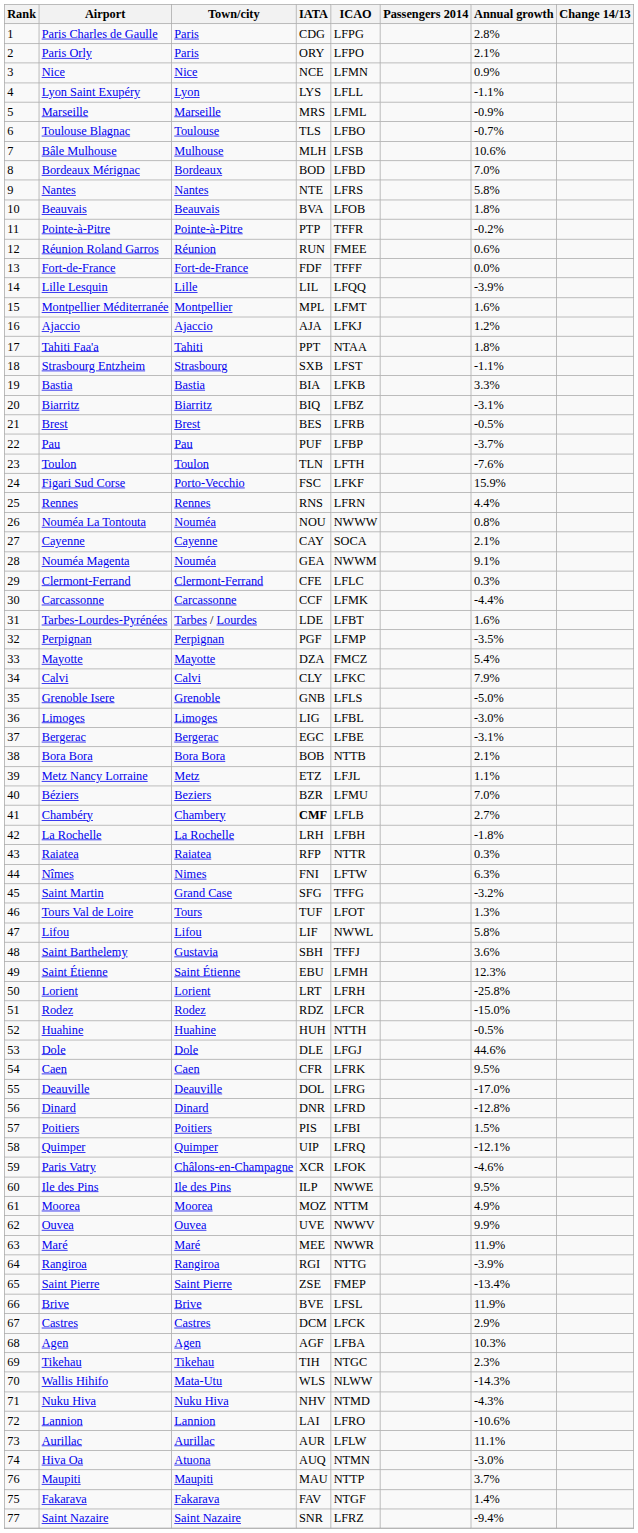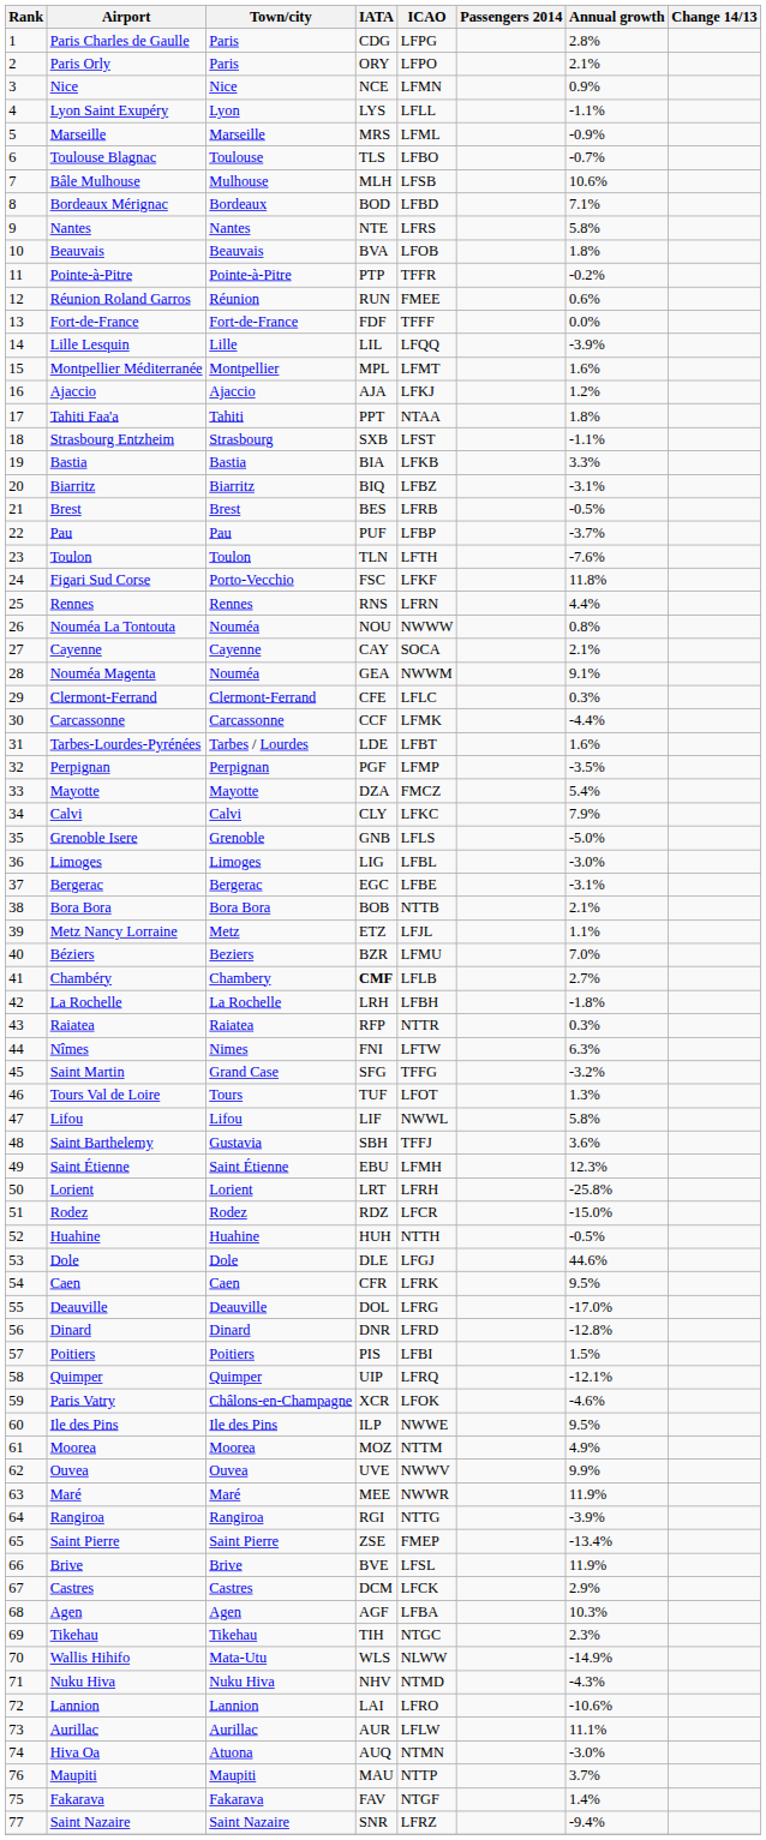 <table class="wikitable sortable">
 <tr>
 <th>Rank</th>
 <th>Airport</th>
 <th>Town/city</th>
 <th>IATA</th>
 <th>ICAO</th>
 <th>Passengers 2014</th>
 <th>Annual growth</th>
 <th>Change 14/13</th>
 </tr>
 <tr>
 <td>1</td>
 <td><a href='#'>Paris Charles de Gaulle</a></td>
 <td><a href='#'>Paris</a></td>
 <td>CDG</td>
 <td>LFPG</td>
 <td style="text-align: right"></td>
 <td> 2.8%</td>
 <td></td>
 </tr>
 <tr>
 <td>2</td>
 <td><a href='#'>Paris Orly</a></td>
 <td><a href='#'>Paris</a></td>
 <td>ORY</td>
 <td>LFPO</td>
 <td style="text-align: right"></td>
 <td> 2.1%</td>
 <td></td>
 </tr>
 <tr>
 <td>3</td>
 <td><a href='#'>Nice</a></td>
 <td><a href='#'>Nice</a></td>
 <td>NCE</td>
 <td>LFMN</td>
 <td style="text-align: right"></td>
 <td> 0.9%</td>
 <td></td>
 </tr>
 <tr>
 <td>4</td>
 <td><a href='#'>Lyon Saint Exupéry</a></td>
 <td><a href='#'>Lyon</a></td>
 <td>LYS</td>
 <td>LFLL</td>
 <td style="text-align: right"></td>
 <td> -1.1%</td>
 <td></td>
 </tr>
 <tr>
 <td>5</td>
 <td><a href='#'>Marseille</a></td>
 <td><a href='#'>Marseille</a></td>
 <td>MRS</td>
 <td>LFML</td>
 <td style="text-align: right"></td>
 <td> -0.9%</td>
 <td></td>
 </tr>
 <tr>
 <td>6</td>
 <td><a href='#'>Toulouse Blagnac</a></td>
 <td><a href='#'>Toulouse</a></td>
 <td>TLS</td>
 <td>LFBO</td>
 <td style="text-align: right"></td>
 <td> -0.7%</td>
 <td></td>
 </tr>
 <tr>
 <td>7</td>
 <td><a href='#'>Bâle Mulhouse</a></td>
 <td><a href='#'>Mulhouse</a></td>
 <td>MLH</td>
 <td>LFSB</td>
 <td style="text-align: right"></td>
 <td> 10.6%</td>
 <td></td>
 </tr>
 <tr>
 <td>8</td>
 <td><a href='#'>Bordeaux Mérignac</a></td>
 <td><a href='#'>Bordeaux</a></td>
 <td>BOD</td>
 <td>LFBD</td>
 <td style="text-align: right"></td>
-<td> 7.0%</td>
+<td> 7.1%</td>
 <td></td>
 </tr>
 <tr>
 <td>9</td>
 <td><a href='#'>Nantes</a></td>
 <td><a href='#'>Nantes</a></td>
 <td>NTE</td>
 <td>LFRS</td>
 <td style="text-align: right"></td>
 <td> 5.8%</td>
 <td></td>
 </tr>
 <tr>
 <td>10</td>
 <td><a href='#'>Beauvais</a></td>
 <td><a href='#'>Beauvais</a></td>
 <td>BVA</td>
 <td>LFOB</td>
 <td style="text-align: right"></td>
 <td> 1.8%</td>
 <td></td>
 </tr>
 <tr>
 <td>11</td>
 <td><a href='#'>Pointe-à-Pitre</a></td>
 <td><a href='#'>Pointe-à-Pitre</a></td>
 <td>PTP</td>
 <td>TFFR</td>
 <td style="text-align: right"></td>
 <td> -0.2%</td>
 <td></td>
 </tr>
 <tr>
 <td>12</td>
 <td><a href='#'>Réunion Roland Garros</a></td>
 <td><a href='#'>Réunion</a></td>
 <td>RUN</td>
 <td>FMEE</td>
 <td style="text-align: right"></td>
 <td> 0.6%</td>
 <td></td>
 </tr>
 <tr>
 <td>13</td>
 <td><a href='#'>Fort-de-France</a></td>
 <td><a href='#'>Fort-de-France</a></td>
 <td>FDF</td>
 <td>TFFF</td>
 <td style="text-align: right"></td>
 <td> 0.0%</td>
 <td></td>
 </tr>
 <tr>
 <td>14</td>
 <td><a href='#'>Lille Lesquin</a></td>
 <td><a href='#'>Lille</a></td>
 <td>LIL</td>
 <td>LFQQ</td>
 <td style="text-align: right"></td>
 <td> -3.9%</td>
 <td></td>
 </tr>
 <tr>
 <td>15</td>
 <td><a href='#'>Montpellier Méditerranée</a></td>
 <td><a href='#'>Montpellier</a></td>
 <td>MPL</td>
 <td>LFMT</td>
 <td style="text-align: right"></td>
 <td> 1.6%</td>
 <td></td>
 </tr>
 <tr>
 <td>16</td>
 <td><a href='#'>Ajaccio</a></td>
 <td><a href='#'>Ajaccio</a></td>
 <td>AJA</td>
 <td>LFKJ</td>
 <td style="text-align: right"></td>
 <td> 1.2%</td>
 <td></td>
 </tr>
 <tr>
 <td>17</td>
 <td><a href='#'>Tahiti Faa'a</a></td>
 <td><a href='#'>Tahiti</a></td>
 <td>PPT</td>
 <td>NTAA</td>
 <td style="text-align: right"></td>
 <td> 1.8%</td>
 <td></td>
 </tr>
 <tr>
 <td>18</td>
 <td><a href='#'>Strasbourg Entzheim</a></td>
 <td><a href='#'>Strasbourg</a></td>
 <td>SXB</td>
 <td>LFST</td>
 <td style="text-align: right"></td>
 <td> -1.1%</td>
 <td></td>
 </tr>
 <tr>
 <td>19</td>
 <td><a href='#'>Bastia</a></td>
 <td><a href='#'>Bastia</a></td>
 <td>BIA</td>
 <td>LFKB</td>
 <td style="text-align: right"></td>
 <td> 3.3%</td>
 <td></td>
 </tr>
 <tr>
 <td>20</td>
 <td><a href='#'>Biarritz</a></td>
 <td><a href='#'>Biarritz</a></td>
 <td>BIQ</td>
 <td>LFBZ</td>
 <td style="text-align: right"></td>
 <td> -3.1%</td>
 <td></td>
 </tr>
 <tr>
 <td>21</td>
 <td><a href='#'>Brest</a></td>
 <td><a href='#'>Brest</a></td>
 <td>BES</td>
 <td>LFRB</td>
 <td style="text-align: right"></td>
 <td> -0.5%</td>
 <td></td>
 </tr>
 <tr>
 <td>22</td>
 <td><a href='#'>Pau</a></td>
 <td><a href='#'>Pau</a></td>
 <td>PUF</td>
 <td>LFBP</td>
 <td style="text-align: right"></td>
 <td> -3.7%</td>
 <td></td>
 </tr>
 <tr>
 <td>23</td>
 <td><a href='#'>Toulon</a></td>
 <td><a href='#'>Toulon</a></td>
 <td>TLN</td>
 <td>LFTH</td>
 <td style="text-align: right"></td>
 <td> -7.6%</td>
 <td></td>
 </tr>
 <tr>
 <td>24</td>
 <td><a href='#'>Figari Sud Corse</a></td>
 <td><a href='#'>Porto-Vecchio</a></td>
 <td>FSC</td>
 <td>LFKF</td>
 <td style="text-align: right"></td>
-<td> 15.9%</td>
+<td> 11.8%</td>
 <td></td>
 </tr>
 <tr>
 <td>25</td>
 <td><a href='#'>Rennes</a></td>
 <td><a href='#'>Rennes</a></td>
 <td>RNS</td>
 <td>LFRN</td>
 <td style="text-align: right"></td>
 <td> 4.4%</td>
 <td></td>
 </tr>
 <tr>
 <td>26</td>
 <td><a href='#'>Nouméa La Tontouta</a></td>
 <td><a href='#'>Nouméa</a></td>
 <td>NOU</td>
 <td>NWWW</td>
 <td style="text-align: right"></td>
 <td> 0.8%</td>
 <td></td>
 </tr>
 <tr>
 <td>27</td>
 <td><a href='#'>Cayenne</a></td>
 <td><a href='#'>Cayenne</a></td>
 <td>CAY</td>
 <td>SOCA</td>
 <td style="text-align: right"></td>
 <td> 2.1%</td>
 <td></td>
 </tr>
 <tr>
 <td>28</td>
 <td><a href='#'>Nouméa Magenta</a></td>
 <td><a href='#'>Nouméa</a></td>
 <td>GEA</td>
 <td>NWWM</td>
 <td style="text-align: right"></td>
 <td> 9.1%</td>
 <td></td>
 </tr>
 <tr>
 <td>29</td>
 <td><a href='#'>Clermont-Ferrand</a></td>
 <td><a href='#'>Clermont-Ferrand</a></td>
 <td>CFE</td>
 <td>LFLC</td>
 <td style="text-align: right"></td>
 <td> 0.3%</td>
 <td></td>
 </tr>
 <tr>
 <td>30</td>
 <td><a href='#'>Carcassonne</a></td>
 <td><a href='#'>Carcassonne</a></td>
 <td>CCF</td>
 <td>LFMK</td>
 <td style="text-align: right"></td>
 <td> -4.4%</td>
 <td></td>
 </tr>
 <tr>
 <td>31</td>
 <td><a href='#'>Tarbes-Lourdes-Pyrénées</a></td>
 <td><a href='#'>Tarbes</a> / <a href='#'>Lourdes</a></td>
 <td>LDE</td>
 <td>LFBT</td>
 <td style="text-align: right"></td>
 <td> 1.6%</td>
 <td></td>
 </tr>
 <tr>
 <td>32</td>
 <td><a href='#'>Perpignan</a></td>
 <td><a href='#'>Perpignan</a></td>
 <td>PGF</td>
 <td>LFMP</td>
 <td style="text-align: right"></td>
 <td> -3.5%</td>
 <td></td>
 </tr>
 <tr>
 <td>33</td>
 <td><a href='#'>Mayotte</a></td>
 <td><a href='#'>Mayotte</a></td>
 <td>DZA</td>
 <td>FMCZ</td>
 <td style="text-align: right"></td>
 <td> 5.4%</td>
 <td></td>
 </tr>
 <tr>
 <td>34</td>
 <td><a href='#'>Calvi</a></td>
 <td><a href='#'>Calvi</a></td>
 <td>CLY</td>
 <td>LFKC</td>
 <td style="text-align: right"></td>
 <td> 7.9%</td>
 <td></td>
 </tr>
 <tr>
 <td>35</td>
 <td><a href='#'>Grenoble Isere</a></td>
 <td><a href='#'>Grenoble</a></td>
 <td>GNB</td>
 <td>LFLS</td>
 <td style="text-align: right"></td>
 <td> -5.0%</td>
 <td></td>
 </tr>
 <tr>
 <td>36</td>
 <td><a href='#'>Limoges</a></td>
 <td><a href='#'>Limoges</a></td>
 <td>LIG</td>
 <td>LFBL</td>
 <td style="text-align: right"></td>
 <td> -3.0%</td>
 <td></td>
 </tr>
 <tr>
 <td>37</td>
 <td><a href='#'>Bergerac</a></td>
 <td><a href='#'>Bergerac</a></td>
 <td>EGC</td>
 <td>LFBE</td>
 <td style="text-align: right"></td>
 <td> -3.1%</td>
 <td></td>
 </tr>
 <tr>
 <td>38</td>
 <td><a href='#'>Bora Bora</a></td>
 <td><a href='#'>Bora Bora</a></td>
 <td>BOB</td>
 <td>NTTB</td>
 <td style="text-align: right"></td>
 <td> 2.1%</td>
 <td></td>
 </tr>
 <tr>
 <td>39</td>
 <td><a href='#'>Metz Nancy Lorraine</a></td>
 <td><a href='#'>Metz</a></td>
 <td>ETZ</td>
 <td>LFJL</td>
 <td style="text-align: right"></td>
 <td> 1.1%</td>
 <td></td>
 </tr>
 <tr>
 <td>40</td>
 <td><a href='#'>Béziers</a></td>
 <td><a href='#'>Beziers</a></td>
 <td>BZR</td>
 <td>LFMU</td>
 <td style="text-align: right"></td>
 <td> 7.0%</td>
 <td></td>
 </tr>
 <tr>
 <td>41</td>
 <td><a href='#'>Chambéry</a></td>
 <td><a href='#'>Chambery</a></td>
 <td><strong>CMF</strong></td>
 <td>LFLB</td>
 <td style="text-align: right"></td>
 <td> 2.7%</td>
 <td></td>
 </tr>
 <tr>
 <td>42</td>
 <td><a href='#'>La Rochelle</a></td>
 <td><a href='#'>La Rochelle</a></td>
 <td>LRH</td>
 <td>LFBH</td>
 <td style="text-align: right"></td>
 <td> -1.8%</td>
 <td></td>
 </tr>
 <tr>
 <td>43</td>
 <td><a href='#'>Raiatea</a></td>
 <td><a href='#'>Raiatea</a></td>
 <td>RFP</td>
 <td>NTTR</td>
 <td style="text-align: right"></td>
 <td> 0.3%</td>
 <td></td>
 </tr>
 <tr>
 <td>44</td>
 <td><a href='#'>Nîmes</a></td>
 <td><a href='#'>Nimes</a></td>
 <td>FNI</td>
 <td>LFTW</td>
 <td style="text-align: right"></td>
 <td> 6.3%</td>
 <td></td>
 </tr>
 <tr>
 <td>45</td>
 <td><a href='#'>Saint Martin</a></td>
 <td><a href='#'>Grand Case</a></td>
 <td>SFG</td>
 <td>TFFG</td>
 <td style="text-align: right"></td>
 <td> -3.2%</td>
 <td></td>
 </tr>
 <tr>
 <td>46</td>
 <td><a href='#'>Tours Val de Loire</a></td>
 <td><a href='#'>Tours</a></td>
 <td>TUF</td>
 <td>LFOT</td>
 <td style="text-align: right"></td>
 <td> 1.3%</td>
 <td></td>
 </tr>
 <tr>
 <td>47</td>
 <td><a href='#'>Lifou</a></td>
 <td><a href='#'>Lifou</a></td>
 <td>LIF</td>
 <td>NWWL</td>
 <td style="text-align: right"></td>
 <td> 5.8%</td>
 <td></td>
 </tr>
 <tr>
 <td>48</td>
 <td><a href='#'>Saint Barthelemy</a></td>
 <td><a href='#'>Gustavia</a></td>
 <td>SBH</td>
 <td>TFFJ</td>
 <td style="text-align: right"></td>
 <td> 3.6%</td>
 <td></td>
 </tr>
 <tr>
 <td>49</td>
 <td><a href='#'>Saint Étienne</a></td>
 <td><a href='#'>Saint Étienne</a></td>
 <td>EBU</td>
 <td>LFMH</td>
 <td style="text-align: right"></td>
 <td> 12.3%</td>
 <td></td>
 </tr>
 <tr>
 <td>50</td>
 <td><a href='#'>Lorient</a></td>
 <td><a href='#'>Lorient</a></td>
 <td>LRT</td>
 <td>LFRH</td>
 <td style="text-align: right"></td>
 <td> -25.8%</td>
 <td></td>
 </tr>
 <tr>
 <td>51</td>
 <td><a href='#'>Rodez</a></td>
 <td><a href='#'>Rodez</a></td>
 <td>RDZ</td>
 <td>LFCR</td>
 <td style="text-align: right"></td>
 <td> -15.0%</td>
 <td></td>
 </tr>
 <tr>
 <td>52</td>
 <td><a href='#'>Huahine</a></td>
 <td><a href='#'>Huahine</a></td>
 <td>HUH</td>
 <td>NTTH</td>
 <td style="text-align: right"></td>
 <td> -0.5%</td>
 <td></td>
 </tr>
 <tr>
 <td>53</td>
 <td><a href='#'>Dole</a></td>
 <td><a href='#'>Dole</a></td>
 <td>DLE</td>
 <td>LFGJ</td>
 <td style="text-align: right"></td>
 <td> 44.6%</td>
 <td></td>
 </tr>
 <tr>
 <td>54</td>
 <td><a href='#'>Caen</a></td>
 <td><a href='#'>Caen</a></td>
 <td>CFR</td>
 <td>LFRK</td>
 <td style="text-align: right"></td>
 <td> 9.5%</td>
 <td></td>
 </tr>
 <tr>
 <td>55</td>
 <td><a href='#'>Deauville</a></td>
 <td><a href='#'>Deauville</a></td>
 <td>DOL</td>
 <td>LFRG</td>
 <td style="text-align: right"></td>
 <td> -17.0%</td>
 <td></td>
 </tr>
 <tr>
 <td>56</td>
 <td><a href='#'>Dinard</a></td>
 <td><a href='#'>Dinard</a></td>
 <td>DNR</td>
 <td>LFRD</td>
 <td style="text-align: right"></td>
 <td> -12.8%</td>
 <td></td>
 </tr>
 <tr>
 <td>57</td>
 <td><a href='#'>Poitiers</a></td>
 <td><a href='#'>Poitiers</a></td>
 <td>PIS</td>
 <td>LFBI</td>
 <td style="text-align: right"></td>
 <td> 1.5%</td>
 <td></td>
 </tr>
 <tr>
 <td>58</td>
 <td><a href='#'>Quimper</a></td>
 <td><a href='#'>Quimper</a></td>
 <td>UIP</td>
 <td>LFRQ</td>
 <td style="text-align: right"></td>
 <td> -12.1%</td>
 <td></td>
 </tr>
 <tr>
 <td>59</td>
 <td><a href='#'>Paris Vatry</a></td>
 <td><a href='#'>Châlons-en-Champagne</a></td>
 <td>XCR</td>
 <td>LFOK</td>
 <td style="text-align: right"></td>
 <td> -4.6%</td>
 <td></td>
 </tr>
 <tr>
 <td>60</td>
 <td><a href='#'>Ile des Pins</a></td>
 <td><a href='#'>Ile des Pins</a></td>
 <td>ILP</td>
 <td>NWWE</td>
 <td style="text-align: right"></td>
 <td> 9.5%</td>
 <td></td>
 </tr>
 <tr>
 <td>61</td>
 <td><a href='#'>Moorea</a></td>
 <td><a href='#'>Moorea</a></td>
 <td>MOZ</td>
 <td>NTTM</td>
 <td style="text-align: right"></td>
 <td> 4.9%</td>
 <td></td>
 </tr>
 <tr>
 <td>62</td>
 <td><a href='#'>Ouvea</a></td>
 <td><a href='#'>Ouvea</a></td>
 <td>UVE</td>
 <td>NWWV</td>
 <td style="text-align: right"></td>
 <td> 9.9%</td>
 <td></td>
 </tr>
 <tr>
 <td>63</td>
 <td><a href='#'>Maré</a></td>
 <td><a href='#'>Maré</a></td>
 <td>MEE</td>
 <td>NWWR</td>
 <td style="text-align: right"></td>
 <td> 11.9%</td>
 <td></td>
 </tr>
 <tr>
 <td>64</td>
 <td><a href='#'>Rangiroa</a></td>
 <td><a href='#'>Rangiroa</a></td>
 <td>RGI</td>
 <td>NTTG</td>
 <td style="text-align: right"></td>
 <td> -3.9%</td>
 <td></td>
 </tr>
 <tr>
 <td>65</td>
 <td><a href='#'>Saint Pierre</a></td>
 <td><a href='#'>Saint Pierre</a></td>
 <td>ZSE</td>
 <td>FMEP</td>
 <td style="text-align: right"></td>
 <td> -13.4%</td>
 <td></td>
 </tr>
 <tr>
 <td>66</td>
 <td><a href='#'>Brive</a></td>
 <td><a href='#'>Brive</a></td>
 <td>BVE</td>
 <td>LFSL</td>
 <td style="text-align: right"></td>
 <td> 11.9%</td>
 <td></td>
 </tr>
 <tr>
 <td>67</td>
 <td><a href='#'>Castres</a></td>
 <td><a href='#'>Castres</a></td>
 <td>DCM</td>
 <td>LFCK</td>
 <td style="text-align: right"></td>
 <td> 2.9%</td>
 <td></td>
 </tr>
 <tr>
 <td>68</td>
 <td><a href='#'>Agen</a></td>
 <td><a href='#'>Agen</a></td>
 <td>AGF</td>
 <td>LFBA</td>
 <td style="text-align: right"></td>
 <td> 10.3%</td>
 <td></td>
 </tr>
 <tr>
 <td>69</td>
 <td><a href='#'>Tikehau</a></td>
 <td><a href='#'>Tikehau</a></td>
 <td>TIH</td>
 <td>NTGC</td>
 <td style="text-align: right"></td>
 <td> 2.3%</td>
 <td></td>
 </tr>
 <tr>
 <td>70</td>
 <td><a href='#'>Wallis Hihifo</a></td>
 <td><a href='#'>Mata-Utu</a></td>
 <td>WLS</td>
 <td>NLWW</td>
 <td style="text-align: right"></td>
-<td> -14.3%</td>
+<td> -14.9%</td>
 <td></td>
 </tr>
 <tr>
 <td>71</td>
 <td><a href='#'>Nuku Hiva</a></td>
 <td><a href='#'>Nuku Hiva</a></td>
 <td>NHV</td>
 <td>NTMD</td>
 <td style="text-align: right"></td>
 <td> -4.3%</td>
 <td></td>
 </tr>
 <tr>
 <td>72</td>
 <td><a href='#'>Lannion</a></td>
 <td><a href='#'>Lannion</a></td>
 <td>LAI</td>
 <td>LFRO</td>
 <td style="text-align: right"></td>
 <td> -10.6%</td>
 <td></td>
 </tr>
 <tr>
 <td>73</td>
 <td><a href='#'>Aurillac</a></td>
 <td><a href='#'>Aurillac</a></td>
 <td>AUR</td>
 <td>LFLW</td>
 <td style="text-align: right"></td>
 <td> 11.1%</td>
 <td></td>
 </tr>
 <tr>
 <td>74</td>
 <td><a href='#'>Hiva Oa</a></td>
 <td><a href='#'>Atuona</a></td>
 <td>AUQ</td>
 <td>NTMN</td>
 <td style="text-align: right"></td>
 <td> -3.0%</td>
 <td></td>
 </tr>
 <tr>
 <td>76</td>
 <td><a href='#'>Maupiti</a></td>
 <td><a href='#'>Maupiti</a></td>
 <td>MAU</td>
 <td>NTTP</td>
 <td style="text-align: right"></td>
 <td> 3.7%</td>
 <td></td>
 </tr>
 <tr>
 <td>75</td>
 <td><a href='#'>Fakarava</a></td>
 <td><a href='#'>Fakarava</a></td>
 <td>FAV</td>
 <td>NTGF</td>
 <td style="text-align: right"></td>
 <td> 1.4%</td>
 <td></td>
 </tr>
 <tr>
 <td>77</td>
 <td><a href='#'>Saint Nazaire</a></td>
 <td><a href='#'>Saint Nazaire</a></td>
 <td>SNR</td>
 <td>LFRZ</td>
 <td style="text-align: right"></td>
 <td> -9.4%</td>
 <td></td>
 </tr>
 <tr>
 </tr>
 </table>
